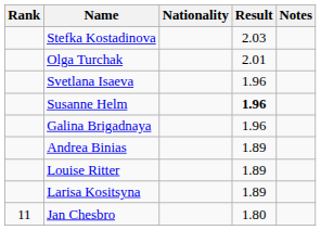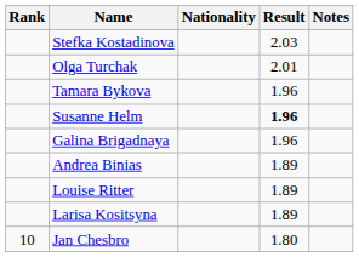 <table class="wikitable sortable" style="text-align:center">
 <tr>
 <th>Rank</th>
 <th>Name</th>
 <th>Nationality</th>
 <th>Result</th>
 <th>Notes</th>
 </tr>
 <tr>
 <td></td>
 <td align=left><a href='#'>Stefka Kostadinova</a></td>
 <td align=left></td>
 <td>2.03</td>
 <td></td>
 </tr>
 <tr>
 <td></td>
 <td align=left><a href='#'>Olga Turchak</a></td>
 <td align=left></td>
 <td>2.01</td>
 <td></td>
 </tr>
 <tr>
 <td></td>
-<td align=left><a href='#'>Svetlana Isaeva</a></td>
+<td align=left><a href='#'>Tamara Bykova</a></td>
 <td align=left></td>
 <td>1.96</td>
 <td></td>
 </tr>
 <tr>
 <td></td>
 <td align=left><a href='#'>Susanne Helm</a></td>
 <td align=left></td>
 <td><strong>1.96</strong></td>
 <td></td>
 </tr>
 <tr>
 <td></td>
 <td align=left><a href='#'>Galina Brigadnaya</a></td>
 <td align=left></td>
 <td>1.96</td>
 <td></td>
 </tr>
 <tr>
 <td></td>
 <td align=left><a href='#'>Andrea Binias</a></td>
 <td align=left></td>
 <td>1.89</td>
 <td></td>
 </tr>
 <tr>
 <td></td>
 <td align=left><a href='#'>Louise Ritter</a></td>
 <td align=left></td>
 <td>1.89</td>
 <td></td>
 </tr>
 <tr>
 <td></td>
 <td align=left><a href='#'>Larisa Kositsyna</a></td>
 <td align=left></td>
 <td>1.89</td>
 <td></td>
 </tr>
 <tr>
-<td>11</td>
+<td>10</td>
 <td align=left><a href='#'>Jan Chesbro</a></td>
 <td align=left></td>
 <td>1.80</td>
 <td></td>
 </tr>
 </table>
